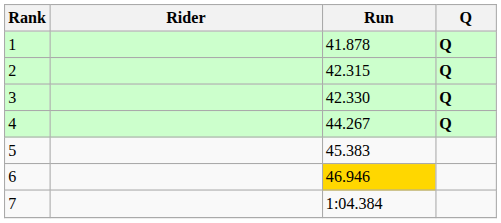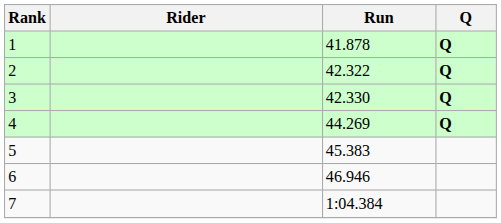 <table class="wikitable" style="font-size:95%" style="text-align:center">
 <tr>
 <th>Rank</th>
 <th width=250>Rider</th>
 <th width=100>Run</th>
 <th width=50>Q</th>
 </tr>
 <tr bgcolor=ccffcc>
 <td>1</td>
 <td align=left></td>
 <td>41.878</td>
 <td><strong>Q</strong></td>
 </tr>
 <tr bgcolor=ccffcc>
 <td>2</td>
 <td align=left></td>
-<td>42.315</td>
+<td>42.322</td>
 <td><strong>Q</strong></td>
 </tr>
 <tr bgcolor=ccffcc>
 <td>3</td>
 <td align=left></td>
 <td>42.330</td>
 <td><strong>Q</strong></td>
 </tr>
 <tr bgcolor=ccffcc>
 <td>4</td>
 <td align=left></td>
-<td>44.267</td>
+<td>44.269</td>
 <td><strong>Q</strong></td>
 </tr>
 <tr>
 <td>5</td>
 <td align=left></td>
 <td>45.383</td>
 <td></td>
 </tr>
 <tr>
 <td>6</td>
 <td align=left></td>
-<td style="background: gold;">46.946</td>
+<td>46.946</td>
 <td></td>
 </tr>
 <tr>
 <td>7</td>
 <td align=left></td>
 <td>1:04.384</td>
 <td></td>
 </tr>
 <tr>
 </tr>
 </table>
